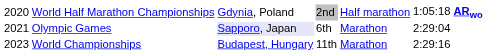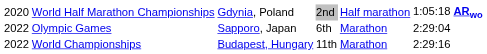 <table>
 <tr>
 <td>2020</td>
 <td><a href='#'>World Half Marathon Championships</a></td>
 <td><a href='#'>Gdynia</a>, Poland</td>
 <td bgcolor=silver>2nd</td>
 <td><a href='#'>Half marathon</a></td>
 <td>1:05:18 <strong><a href='#'>AR<sub>wo</sub></a></strong></td>
 </tr>
 <tr>
-<td>2021</td>
+<td>2022</td>
 <td><a href='#'>Olympic Games</a></td>
-<td style="background: lavender;"><a href='#'>Sapporo</a>, Japan</td>
+<td><a href='#'>Sapporo</a>, Japan</td>
 <td>6th</td>
 <td><a href='#'>Marathon</a></td>
 <td>2:29:04</td>
 </tr>
 <tr>
-<td>2023</td>
+<td>2022</td>
 <td><a href='#'>World Championships</a></td>
 <td><a href='#'>Budapest, Hungary</a></td>
 <td>11th</td>
 <td><a href='#'>Marathon</a></td>
 <td>2:29:16</td>
 </tr>
 </table>
